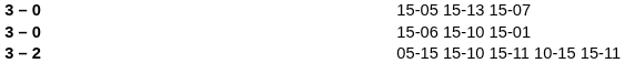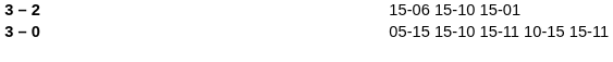 <table width=100% cellspacing=1>
 <tr>
 <th width=20%></th>
 <th width=12%></th>
 <th width=20%></th>
 <th width=33%></th>
 <td></td>
 </tr>
 <tr style=font-size:90%>
 <td align=right></td>
-<td align=center><strong>3 – 0</strong></td>
+<td align=center><strong>3 – 2</strong></td>
 <td></td>
-<td>15-05 15-13 15-07</td>
+<td>15-06 15-10 15-01</td>
 <td></td>
 </tr>
 <tr style=font-size:90%>
 <td align=right></td>
 <td align=center><strong>3 – 0</strong></td>
 <td></td>
-<td>15-06 15-10 15-01</td>
-<td></td>
-</tr>
-<tr style=font-size:90%>
-<td align=right></td>
-<td align=center><strong>3 – 2</strong></td>
-<td></td>
 <td>05-15 15-10 15-11 10-15 15-11</td>
 </tr>
 </table>
